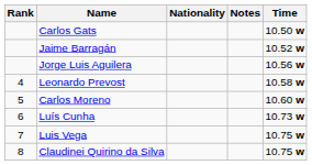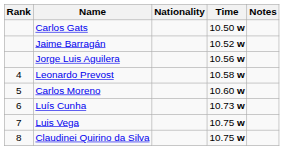 <table class="wikitable sortable" style="text-align:center">
 <tr>
 <th>Rank</th>
 <th>Name</th>
 <th>Nationality</th>
+<th>Time</th>
 <th>Notes</th>
-<th>Time</th>
 </tr>
 <tr>
 <td align=center></td>
 <td align=left><a href='#'>Carlos Gats</a></td>
 <td align=left></td>
+<td>10.50 <strong>w</strong></td>
 <td></td>
-<td>10.50 <strong>w</strong></td>
 </tr>
 <tr>
 <td align=center></td>
 <td align=left><a href='#'>Jaime Barragán</a></td>
 <td align=left></td>
+<td>10.52 <strong>w</strong></td>
 <td></td>
-<td>10.52 <strong>w</strong></td>
 </tr>
 <tr>
 <td align=center></td>
 <td align=left><a href='#'>Jorge Luis Aguilera</a></td>
 <td align=left></td>
+<td>10.56 <strong>w</strong></td>
 <td></td>
-<td>10.56 <strong>w</strong></td>
 </tr>
 <tr>
 <td align=center>4</td>
 <td align=left><a href='#'>Leonardo Prevost</a></td>
 <td align=left></td>
+<td>10.58 <strong>w</strong></td>
 <td></td>
-<td>10.58 <strong>w</strong></td>
 </tr>
 <tr>
 <td align=center>5</td>
 <td align=left><a href='#'>Carlos Moreno</a></td>
 <td align=left></td>
+<td>10.60 <strong>w</strong></td>
 <td></td>
-<td>10.60 <strong>w</strong></td>
 </tr>
 <tr>
 <td align=center>6</td>
 <td align=left><a href='#'>Luís Cunha</a></td>
 <td align=left></td>
+<td>10.73 <strong>w</strong></td>
 <td></td>
-<td>10.73 <strong>w</strong></td>
 </tr>
 <tr>
 <td align=center>7</td>
 <td align=left><a href='#'>Luis Vega</a></td>
 <td align=left></td>
+<td>10.75 <strong>w</strong></td>
 <td></td>
-<td>10.75 <strong>w</strong></td>
 </tr>
 <tr>
 <td align=center>8</td>
 <td align=left><a href='#'>Claudinei Quirino da Silva</a></td>
 <td align=left></td>
+<td>10.75 <strong>w</strong></td>
 <td></td>
-<td>10.75 <strong>w</strong></td>
 </tr>
 </table>
